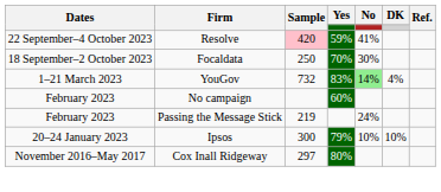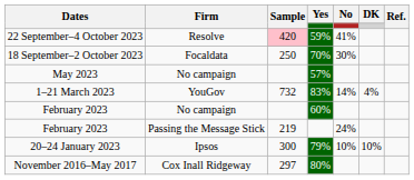 <table class="wikitable sortable small" style="font-size:90%;text-align:center">
 <tr>
 <th scope="col" rowspan=2>Dates</th>
 <th scope="col" rowspan=2>Firm</th>
 <th scope="col" rowspan=2>Sample</th>
 <th scope="col">Yes</th>
 <th scope="col">No</th>
 <th scope="col">DK</th>
 <th scope="col" class="unsortable" rowspan=2>Ref.</th>
 </tr>
 <tr>
 <th style="background:DarkGreen;"></th>
 <th style="background:FireBrick;"></th>
 <th style="background:LightGrey;"></th>
 </tr>
 <tr>
 <td>22 September–4 October 2023</td>
 <td>Resolve</td>
 <td style="background: pink;">420</td>
 <td style="background:DarkGreen; color:white;">59%</td>
 <td>41%</td>
 <td></td>
 <td></td>
 </tr>
 <tr>
 <td>18 September–2 October 2023</td>
 <td>Focaldata</td>
 <td>250</td>
 <td style="background:DarkGreen; color:white;">70%</td>
 <td>30%</td>
 <td></td>
 <td></td>
 </tr>
 <tr>
+<td>May 2023</td>
+<td>No campaign</td>
+<td></td>
+<td style="background:DarkGreen; color:white;">57%</td>
+<td></td>
+<td></td>
+<td></td>
+</tr>
+<tr>
 <td> 1–21 March 2023</td>
 <td>YouGov</td>
 <td>732</td>
 <td style="background:DarkGreen; color:white;">83%</td>
-<td style="background: lightgreen;">14%</td>
+<td>14%</td>
 <td>4%</td>
 <td></td>
 </tr>
 <tr>
 <td>February 2023</td>
 <td>No campaign</td>
 <td></td>
 <td style="background:DarkGreen; color:white;">60%</td>
 <td></td>
 <td></td>
 <td></td>
 </tr>
 <tr>
 <td>February 2023</td>
 <td>Passing the Message Stick</td>
 <td>219</td>
 <td></td>
 <td>24%</td>
 <td></td>
 <td></td>
 </tr>
 <tr>
 <td> 20–24 January 2023</td>
 <td>Ipsos</td>
 <td>300</td>
 <td style="background:DarkGreen; color:white;">79%</td>
 <td>10%</td>
 <td>10%</td>
 <td></td>
 </tr>
 <tr>
 <td>November 2016–May 2017</td>
 <td>Cox Inall Ridgeway</td>
 <td>297</td>
 <td style="background:DarkGreen; color:white;">80%</td>
 <td></td>
 <td></td>
 <td></td>
 </tr>
 </table>
